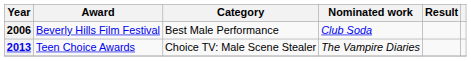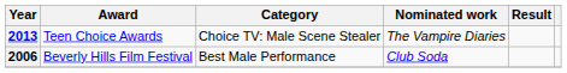 <table class="wikitable plainrowheaders sortable">
 <tr>
 <th scope="col">Year</th>
 <th scope="col">Award</th>
 <th scope="col">Category</th>
 <th scope="col">Nominated work</th>
 <th scope="col">Result</th>
 <th scope="col" class="unsortable"></th>
 </tr>
 <tr>
+<th scope="row"><a href='#'>2013</a></th>
+<td><a href='#'>Teen Choice Awards</a></td>
+<td>Choice TV: Male Scene Stealer</td>
+<td><em>The Vampire Diaries</em></td>
+<td></td>
+<td style="text-align: center;"></td>
+</tr>
+<tr>
 <th scope="row">2006</th>
 <td><a href='#'>Beverly Hills Film Festival</a></td>
 <td>Best Male Performance</td>
 <td><a href='#'><em>Club Soda</em></a></td>
 <td></td>
 <td style="text-align: center;"></td>
 </tr>
 <tr>
-<th scope="row"><a href='#'>2013</a></th>
-<td><a href='#'>Teen Choice Awards</a></td>
-<td>Choice TV: Male Scene Stealer</td>
-<td><em>The Vampire Diaries</em></td>
-<td></td>
-<td style="text-align: center;"></td>
-</tr>
-<tr>
 </tr>
 </table>
